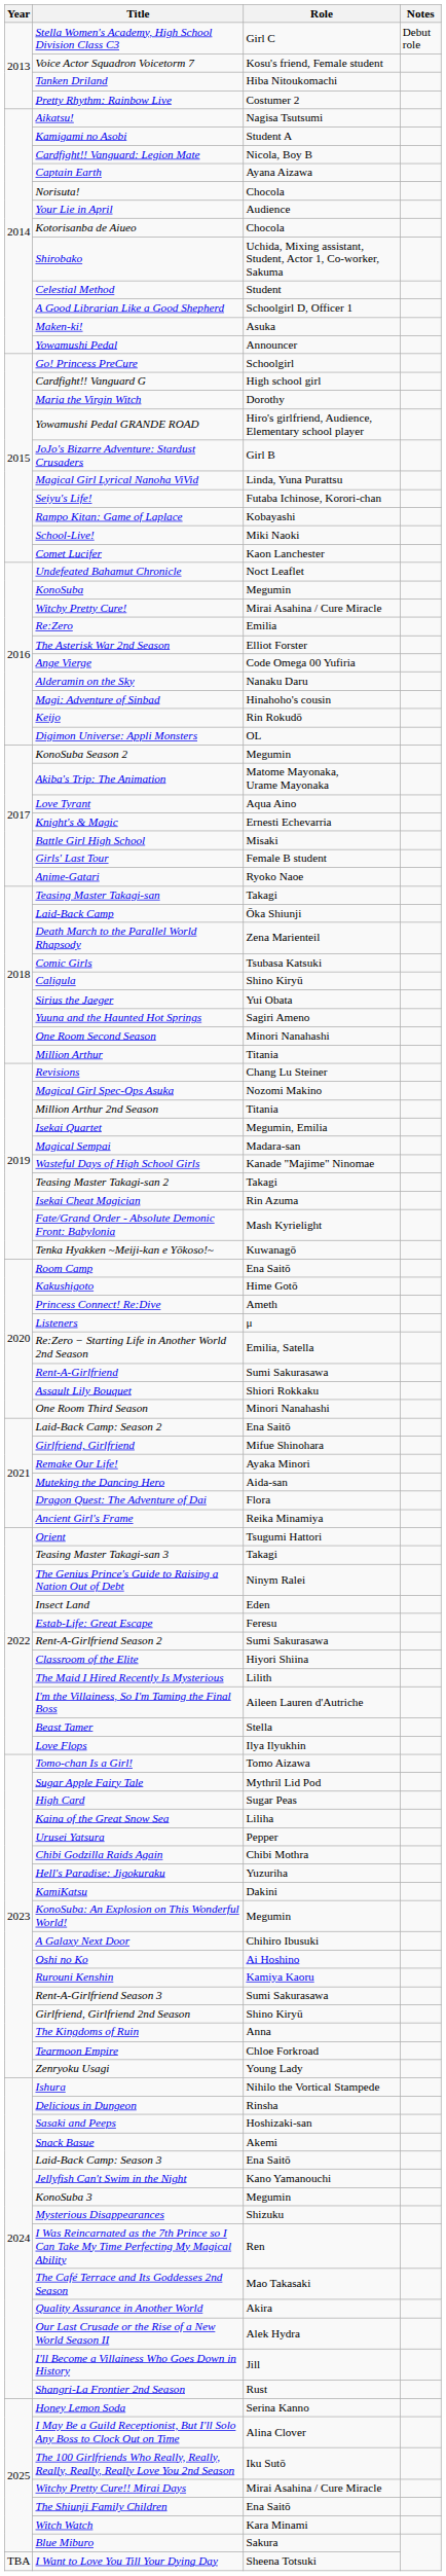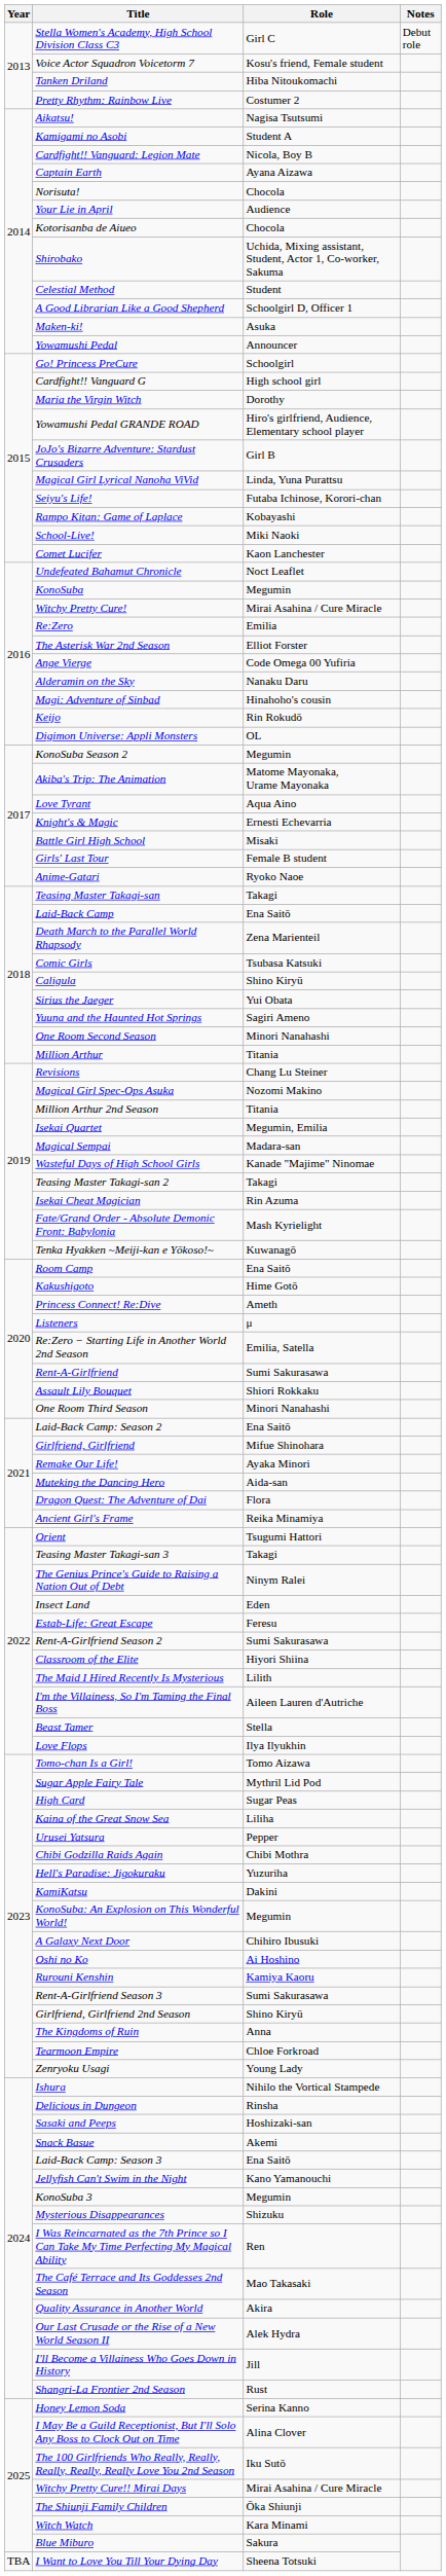 <table class="wikitable">
 <tr>
 <th>Year</th>
 <th>Title</th>
 <th>Role</th>
 <th>Notes</th>
 </tr>
 <tr>
 <td rowspan="4">2013</td>
 <td><em><a href='#'>Stella Women's Academy, High School Division Class C3</a></em></td>
 <td>Girl C</td>
 <td>Debut role</td>
 </tr>
 <tr>
 <td><em>Voice Actor Squadron Voicetorm 7</em></td>
 <td>Kosu's friend, Female student</td>
 <td></td>
 </tr>
 <tr>
 <td><em><a href='#'>Tanken Driland</a></em></td>
 <td>Hiba Nitoukomachi</td>
 <td></td>
 </tr>
 <tr>
 <td><em><a href='#'>Pretty Rhythm: Rainbow Live</a></em></td>
 <td>Costumer 2</td>
 <td></td>
 </tr>
 <tr>
 <td rowspan="12">2014</td>
 <td><em><a href='#'>Aikatsu!</a></em></td>
 <td>Nagisa Tsutsumi</td>
 <td></td>
 </tr>
 <tr>
 <td><em><a href='#'>Kamigami no Asobi</a></em></td>
 <td>Student A</td>
 <td></td>
 </tr>
 <tr>
 <td><em><a href='#'>Cardfight!! Vanguard: Legion Mate</a></em></td>
 <td>Nicola, Boy B</td>
 <td></td>
 </tr>
 <tr>
 <td><em><a href='#'>Captain Earth</a></em></td>
 <td>Ayana Aizawa</td>
 <td></td>
 </tr>
 <tr>
 <td><em>Norisuta!</em></td>
 <td>Chocola</td>
 <td></td>
 </tr>
 <tr>
 <td><em><a href='#'>Your Lie in April</a></em></td>
 <td>Audience</td>
 <td></td>
 </tr>
 <tr>
 <td><em>Kotorisanba de Aiueo</em></td>
 <td>Chocola</td>
 <td></td>
 </tr>
 <tr>
 <td><em><a href='#'>Shirobako</a></em></td>
 <td>Uchida, Mixing assistant, Student, Actor 1, Co-worker, Sakuma</td>
 <td></td>
 </tr>
 <tr>
 <td><em><a href='#'>Celestial Method</a></em></td>
 <td>Student</td>
 <td></td>
 </tr>
 <tr>
 <td><em><a href='#'>A Good Librarian Like a Good Shepherd</a></em></td>
 <td>Schoolgirl D, Officer 1</td>
 <td></td>
 </tr>
 <tr>
 <td><em><a href='#'>Maken-ki!</a></em></td>
 <td>Asuka</td>
 <td></td>
 </tr>
 <tr>
 <td><em><a href='#'>Yowamushi Pedal</a></em></td>
 <td>Announcer</td>
 <td></td>
 </tr>
 <tr>
 <td rowspan="10">2015</td>
 <td><em><a href='#'>Go! Princess PreCure</a></em></td>
 <td>Schoolgirl</td>
 <td></td>
 </tr>
 <tr>
 <td><em>Cardfight!! Vanguard G</em></td>
 <td>High school girl</td>
 <td></td>
 </tr>
 <tr>
 <td><em><a href='#'>Maria the Virgin Witch</a></em></td>
 <td>Dorothy</td>
 <td></td>
 </tr>
 <tr>
 <td><em>Yowamushi Pedal GRANDE ROAD</em></td>
 <td>Hiro's girlfriend, Audience, Elementary school player</td>
 <td></td>
 </tr>
 <tr>
 <td><em><a href='#'>JoJo's Bizarre Adventure: Stardust Crusaders</a></em></td>
 <td>Girl B</td>
 <td></td>
 </tr>
 <tr>
 <td><em><a href='#'>Magical Girl Lyrical Nanoha ViVid</a></em></td>
 <td>Linda, Yuna Purattsu</td>
 <td></td>
 </tr>
 <tr>
 <td><em><a href='#'>Seiyu's Life!</a></em></td>
 <td>Futaba Ichinose, Korori-chan</td>
 <td></td>
 </tr>
 <tr>
 <td><em><a href='#'>Rampo Kitan: Game of Laplace</a></em></td>
 <td>Kobayashi</td>
 <td></td>
 </tr>
 <tr>
 <td><em><a href='#'>School-Live!</a></em></td>
 <td>Miki Naoki</td>
 <td></td>
 </tr>
 <tr>
 <td><em><a href='#'>Comet Lucifer</a></em></td>
 <td>Kaon Lanchester</td>
 <td></td>
 </tr>
 <tr>
 <td rowspan="10">2016</td>
 <td><em><a href='#'>Undefeated Bahamut Chronicle</a></em></td>
 <td>Noct Leaflet</td>
 <td></td>
 </tr>
 <tr>
 <td><em><a href='#'>KonoSuba</a></em></td>
 <td>Megumin</td>
 <td></td>
 </tr>
 <tr>
 <td><em><a href='#'>Witchy Pretty Cure!</a></em></td>
 <td>Mirai Asahina / Cure Miracle</td>
 <td></td>
 </tr>
 <tr>
 <td><em><a href='#'>Re:Zero</a></em></td>
 <td>Emilia</td>
 <td></td>
 </tr>
 <tr>
 <td><em><a href='#'>The Asterisk War 2nd Season</a></em></td>
 <td>Elliot Forster</td>
 <td></td>
 </tr>
 <tr>
 <td><em><a href='#'>Ange Vierge</a></em></td>
 <td>Code Omega 00 Yufiria</td>
 <td></td>
 </tr>
 <tr>
 <td><em><a href='#'>Alderamin on the Sky</a></em></td>
 <td>Nanaku Daru</td>
 <td></td>
 </tr>
 <tr>
 <td><em><a href='#'>Magi: Adventure of Sinbad</a></em></td>
 <td>Hinahoho's cousin</td>
 <td></td>
 </tr>
 <tr>
 <td><em><a href='#'>Keijo</a></em></td>
 <td>Rin Rokudō</td>
 <td></td>
 </tr>
 <tr>
 <td><em><a href='#'>Digimon Universe: Appli Monsters</a></em></td>
 <td>OL</td>
 <td></td>
 </tr>
 <tr>
 <td rowspan="7">2017</td>
 <td><em>KonoSuba Season 2</em></td>
 <td>Megumin</td>
 <td></td>
 </tr>
 <tr>
 <td><em><a href='#'>Akiba's Trip: The Animation</a></em></td>
 <td>Matome Mayonaka, <br>Urame Mayonaka</td>
 <td></td>
 </tr>
 <tr>
 <td><em><a href='#'>Love Tyrant</a></em></td>
 <td>Aqua Aino</td>
 <td></td>
 </tr>
 <tr>
 <td><em><a href='#'>Knight's & Magic</a></em></td>
 <td>Ernesti Echevarria</td>
 <td></td>
 </tr>
 <tr>
 <td><em><a href='#'>Battle Girl High School</a></em></td>
 <td>Misaki</td>
 <td></td>
 </tr>
 <tr>
 <td><em><a href='#'>Girls' Last Tour</a></em></td>
 <td>Female B student</td>
 <td></td>
 </tr>
 <tr>
 <td><em><a href='#'>Anime-Gatari</a></em></td>
 <td>Ryoko Naoe</td>
 <td></td>
 </tr>
 <tr>
 <td rowspan="9">2018</td>
 <td><em><a href='#'>Teasing Master Takagi-san</a></em></td>
 <td>Takagi</td>
 <td></td>
 </tr>
 <tr>
 <td><em><a href='#'>Laid-Back Camp</a></em></td>
-<td>Ōka Shiunji</td>
+<td>Ena Saitō</td>
 <td></td>
 </tr>
 <tr>
 <td><em><a href='#'>Death March to the Parallel World Rhapsody</a></em></td>
 <td>Zena Marienteil</td>
 <td></td>
 </tr>
 <tr>
 <td><em><a href='#'>Comic Girls</a></em></td>
 <td>Tsubasa Katsuki</td>
 <td></td>
 </tr>
 <tr>
 <td><em><a href='#'>Caligula</a></em></td>
 <td>Shino Kiryū</td>
 <td></td>
 </tr>
 <tr>
 <td><em><a href='#'>Sirius the Jaeger</a></em></td>
 <td>Yui Obata</td>
 <td></td>
 </tr>
 <tr>
 <td><em><a href='#'>Yuuna and the Haunted Hot Springs</a></em></td>
 <td>Sagiri Ameno</td>
 <td></td>
 </tr>
 <tr>
 <td><em><a href='#'>One Room Second Season</a></em></td>
 <td>Minori Nanahashi</td>
 <td></td>
 </tr>
 <tr>
 <td><em><a href='#'>Million Arthur</a></em></td>
 <td>Titania</td>
 <td></td>
 </tr>
 <tr>
 <td rowspan="10">2019</td>
 <td><em><a href='#'>Revisions</a></em></td>
 <td>Chang Lu Steiner</td>
 <td></td>
 </tr>
 <tr>
 <td><em><a href='#'>Magical Girl Spec-Ops Asuka</a></em></td>
 <td>Nozomi Makino</td>
 <td></td>
 </tr>
 <tr>
 <td><em>Million Arthur 2nd Season</em></td>
 <td>Titania</td>
 <td></td>
 </tr>
 <tr>
 <td><em><a href='#'>Isekai Quartet</a></em></td>
 <td>Megumin, Emilia</td>
 <td></td>
 </tr>
 <tr>
 <td><em><a href='#'>Magical Sempai</a></em></td>
 <td>Madara-san</td>
 <td></td>
 </tr>
 <tr>
 <td><em><a href='#'>Wasteful Days of High School Girls</a></em></td>
 <td>Kanade "Majime" Ninomae</td>
 <td></td>
 </tr>
 <tr>
 <td><em>Teasing Master Takagi-san 2</em></td>
 <td>Takagi</td>
 <td></td>
 </tr>
 <tr>
 <td><em><a href='#'>Isekai Cheat Magician</a></em></td>
 <td>Rin Azuma</td>
 <td></td>
 </tr>
 <tr>
 <td><em><a href='#'>Fate/Grand Order - Absolute Demonic Front: Babylonia</a></em></td>
 <td>Mash Kyrielight</td>
 <td></td>
 </tr>
 <tr>
 <td><em>Tenka Hyakken ~Meiji-kan e Yōkoso!~</em></td>
 <td>Kuwanagō</td>
 <td></td>
 </tr>
 <tr>
 <td rowspan="8">2020</td>
 <td><em><a href='#'>Room Camp</a></em></td>
 <td>Ena Saitō</td>
 <td></td>
 </tr>
 <tr>
 <td><em><a href='#'>Kakushigoto</a></em></td>
 <td>Hime Gotō</td>
 <td></td>
 </tr>
 <tr>
 <td><em><a href='#'>Princess Connect! Re:Dive</a></em></td>
 <td>Ameth</td>
 <td></td>
 </tr>
 <tr>
 <td><em><a href='#'>Listeners</a></em></td>
 <td>μ</td>
 <td></td>
 </tr>
 <tr>
 <td><em>Re:Zero − Starting Life in Another World 2nd Season</em></td>
 <td>Emilia, Satella</td>
 <td></td>
 </tr>
 <tr>
 <td><em><a href='#'>Rent-A-Girlfriend</a></em></td>
 <td>Sumi Sakurasawa</td>
 <td></td>
 </tr>
 <tr>
 <td><em><a href='#'>Assault Lily Bouquet</a></em></td>
 <td>Shiori Rokkaku</td>
 <td></td>
 </tr>
 <tr>
 <td><em>One Room Third Season</em></td>
 <td>Minori Nanahashi</td>
 <td></td>
 </tr>
 <tr>
 <td rowspan="6">2021</td>
 <td><em>Laid-Back Camp: Season 2</em></td>
 <td>Ena Saitō</td>
 <td></td>
 </tr>
 <tr>
 <td><em><a href='#'>Girlfriend, Girlfriend</a></em></td>
 <td>Mifue Shinohara</td>
 <td></td>
 </tr>
 <tr>
 <td><em><a href='#'>Remake Our Life!</a></em></td>
 <td>Ayaka Minori</td>
 <td></td>
 </tr>
 <tr>
 <td><em><a href='#'>Muteking the Dancing Hero</a></em></td>
 <td>Aida-san</td>
 <td></td>
 </tr>
 <tr>
 <td><em><a href='#'>Dragon Quest: The Adventure of Dai</a></em></td>
 <td>Flora</td>
 <td></td>
 </tr>
 <tr>
 <td><em><a href='#'>Ancient Girl's Frame</a></em></td>
 <td>Reika Minamiya</td>
 <td></td>
 </tr>
 <tr>
 <td rowspan="11">2022</td>
 <td><em><a href='#'>Orient</a></em></td>
 <td>Tsugumi Hattori</td>
 <td></td>
 </tr>
 <tr>
 <td><em>Teasing Master Takagi-san 3</em></td>
 <td>Takagi</td>
 <td></td>
 </tr>
 <tr>
 <td><em><a href='#'>The Genius Prince's Guide to Raising a Nation Out of Debt</a></em></td>
 <td>Ninym Ralei</td>
 <td></td>
 </tr>
 <tr>
 <td><em>Insect Land</em></td>
 <td>Eden</td>
 <td></td>
 </tr>
 <tr>
 <td><em><a href='#'>Estab-Life: Great Escape</a></em></td>
 <td>Feresu</td>
 <td></td>
 </tr>
 <tr>
 <td><em>Rent-A-Girlfriend Season 2</em></td>
 <td>Sumi Sakurasawa</td>
 <td></td>
 </tr>
 <tr>
 <td><em><a href='#'>Classroom of the Elite</a></em></td>
 <td>Hiyori Shiina</td>
 <td></td>
 </tr>
 <tr>
 <td><em><a href='#'>The Maid I Hired Recently Is Mysterious</a></em></td>
 <td>Lilith</td>
 <td></td>
 </tr>
 <tr>
 <td><em><a href='#'>I'm the Villainess, So I'm Taming the Final Boss</a></em></td>
 <td>Aileen Lauren d'Autriche</td>
 <td></td>
 </tr>
 <tr>
 <td><em><a href='#'>Beast Tamer</a></em></td>
 <td>Stella</td>
 <td></td>
 </tr>
 <tr>
 <td><em><a href='#'>Love Flops</a></em></td>
 <td>Ilya Ilyukhin</td>
 <td></td>
 </tr>
 <tr>
 <td rowspan="17">2023</td>
 <td><em><a href='#'>Tomo-chan Is a Girl!</a></em></td>
 <td>Tomo Aizawa</td>
 <td></td>
 </tr>
 <tr>
 <td><em><a href='#'>Sugar Apple Fairy Tale</a></em></td>
 <td>Mythril Lid Pod</td>
 <td></td>
 </tr>
 <tr>
 <td><em><a href='#'>High Card</a></em></td>
 <td>Sugar Peas</td>
 <td></td>
 </tr>
 <tr>
 <td><em><a href='#'>Kaina of the Great Snow Sea</a></em></td>
 <td>Liliha</td>
 <td></td>
 </tr>
 <tr>
 <td><em><a href='#'>Urusei Yatsura</a></em></td>
 <td>Pepper</td>
 <td></td>
 </tr>
 <tr>
 <td><em><a href='#'>Chibi Godzilla Raids Again</a></em></td>
 <td>Chibi Mothra</td>
 <td></td>
 </tr>
 <tr>
 <td><em><a href='#'>Hell's Paradise: Jigokuraku</a></em></td>
 <td>Yuzuriha</td>
 <td></td>
 </tr>
 <tr>
 <td><em><a href='#'>KamiKatsu</a></em></td>
 <td>Dakini</td>
 <td></td>
 </tr>
 <tr>
 <td><em><a href='#'>KonoSuba: An Explosion on This Wonderful World!</a></em></td>
 <td>Megumin</td>
 <td></td>
 </tr>
 <tr>
 <td><em><a href='#'>A Galaxy Next Door</a></em></td>
 <td>Chihiro Ibusuki</td>
 <td></td>
 </tr>
 <tr>
 <td><em><a href='#'>Oshi no Ko</a></em></td>
 <td><a href='#'>Ai Hoshino</a></td>
 <td></td>
 </tr>
 <tr>
 <td><em><a href='#'>Rurouni Kenshin</a></em></td>
 <td><a href='#'>Kamiya Kaoru</a></td>
 </tr>
 <tr>
 <td><em>Rent-A-Girlfriend Season 3</em></td>
 <td>Sumi Sakurasawa</td>
 <td></td>
 </tr>
 <tr>
 <td><em>Girlfriend, Girlfriend 2nd Season</em></td>
 <td>Shino Kiryū</td>
 <td></td>
 </tr>
 <tr>
 <td><em><a href='#'>The Kingdoms of Ruin</a></em></td>
 <td>Anna</td>
 <td></td>
 </tr>
 <tr>
 <td><em><a href='#'>Tearmoon Empire</a></em></td>
 <td>Chloe Forkroad</td>
 <td></td>
 </tr>
 <tr>
 <td><em>Zenryoku Usagi</em></td>
 <td>Young Lady</td>
 <td></td>
 </tr>
 <tr>
 <td rowspan="14">2024</td>
 <td><em><a href='#'>Ishura</a></em></td>
 <td>Nihilo the Vortical Stampede</td>
 <td></td>
 </tr>
 <tr>
 <td><em><a href='#'>Delicious in Dungeon</a></em></td>
 <td>Rinsha</td>
 <td></td>
 </tr>
 <tr>
 <td><em><a href='#'>Sasaki and Peeps</a></em></td>
 <td>Hoshizaki-san</td>
 <td></td>
 </tr>
 <tr>
 <td><em><a href='#'>Snack Basue</a></em></td>
 <td>Akemi</td>
 <td></td>
 </tr>
 <tr>
 <td><em>Laid-Back Camp: Season 3</em></td>
 <td>Ena Saitō</td>
 <td></td>
 </tr>
 <tr>
 <td><em><a href='#'>Jellyfish Can't Swim in the Night</a></em></td>
 <td>Kano Yamanouchi</td>
 <td></td>
 </tr>
 <tr>
 <td><em>KonoSuba 3</em></td>
 <td>Megumin</td>
 <td></td>
 </tr>
 <tr>
 <td><em><a href='#'>Mysterious Disappearances</a></em></td>
 <td>Shizuku</td>
 <td></td>
 </tr>
 <tr>
 <td><em><a href='#'>I Was Reincarnated as the 7th Prince so I Can Take My Time Perfecting My Magical Ability</a></em></td>
 <td>Ren</td>
 <td></td>
 </tr>
 <tr>
 <td><em><a href='#'>The Café Terrace and Its Goddesses 2nd Season</a></em></td>
 <td>Mao Takasaki</td>
 <td></td>
 </tr>
 <tr>
 <td><em><a href='#'>Quality Assurance in Another World</a></em></td>
 <td>Akira</td>
 <td></td>
 </tr>
 <tr>
 <td><em><a href='#'>Our Last Crusade or the Rise of a New World Season II</a></em></td>
 <td>Alek Hydra</td>
 <td></td>
 </tr>
 <tr>
 <td><em><a href='#'>I'll Become a Villainess Who Goes Down in History</a></em></td>
 <td>Jill</td>
 <td></td>
 </tr>
 <tr>
 <td><em><a href='#'>Shangri-La Frontier 2nd Season</a></em></td>
 <td>Rust</td>
 <td></td>
 </tr>
 <tr>
 <td rowspan="7">2025</td>
 <td><em><a href='#'>Honey Lemon Soda</a></em></td>
 <td>Serina Kanno</td>
 <td></td>
 </tr>
 <tr>
 <td><em><a href='#'>I May Be a Guild Receptionist, But I'll Solo Any Boss to Clock Out on Time</a></em></td>
 <td>Alina Clover</td>
 <td></td>
 </tr>
 <tr>
 <td><em><a href='#'>The 100 Girlfriends Who Really, Really, Really, Really, Really Love You 2nd Season</a></em></td>
 <td>Iku Sutō</td>
 <td></td>
 </tr>
 <tr>
 <td><em><a href='#'>Witchy Pretty Cure!! Mirai Days</a></em></td>
 <td>Mirai Asahina / Cure Miracle</td>
 <td></td>
 </tr>
 <tr>
 <td><em><a href='#'>The Shiunji Family Children</a></em></td>
-<td>Ena Saitō</td>
+<td>Ōka Shiunji</td>
 <td></td>
 </tr>
 <tr>
 <td><em><a href='#'>Witch Watch</a></em></td>
 <td>Kara Minami</td>
 <td></td>
 </tr>
 <tr>
 <td><em><a href='#'>Blue Miburo</a></em></td>
 <td>Sakura</td>
 </tr>
 <tr>
 <td>TBA</td>
 <td><em><a href='#'>I Want to Love You Till Your Dying Day</a></em></td>
 <td>Sheena Totsuki</td>
 </tr>
 </table>
